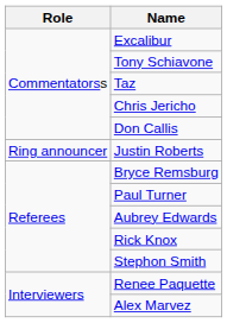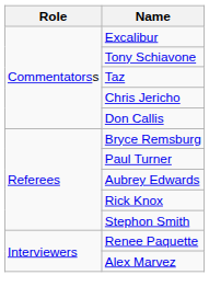 <table class=wikitable style="font-size:90%; margin: 0.5em 0 0.5em 1em; float: right; clear: right;">
 <tr>
 <th>Role</th>
 <th>Name</th>
 </tr>
 <tr>
 <td rowspan=5><a href='#'>Commentators</a>s</td>
 <td><a href='#'>Excalibur</a> </td>
 </tr>
 <tr>
 <td><a href='#'>Tony Schiavone</a> </td>
 </tr>
 <tr>
 <td><a href='#'>Taz</a> </td>
 </tr>
 <tr>
 <td><a href='#'>Chris Jericho</a> </td>
 </tr>
 <tr>
 <td><a href='#'>Don Callis</a> </td>
-</tr>
-<tr>
-<td><a href='#'>Ring announcer</a></td>
-<td><a href='#'>Justin Roberts</a></td>
 </tr>
 <tr>
 <td rowspan=5><a href='#'>Referees</a></td>
 <td><a href='#'>Bryce Remsburg</a></td>
 </tr>
 <tr>
 <td><a href='#'>Paul Turner</a></td>
 </tr>
 <tr>
 <td><a href='#'>Aubrey Edwards</a></td>
 </tr>
 <tr>
 <td><a href='#'>Rick Knox</a></td>
 </tr>
 <tr>
 <td><a href='#'>Stephon Smith</a></td>
 </tr>
 <tr>
 <td rowspan=3><a href='#'>Interviewers</a></td>
 <td><a href='#'>Renee Paquette</a></td>
 </tr>
 <tr>
 <td><a href='#'>Alex Marvez</a></td>
 </tr>
 </table>
